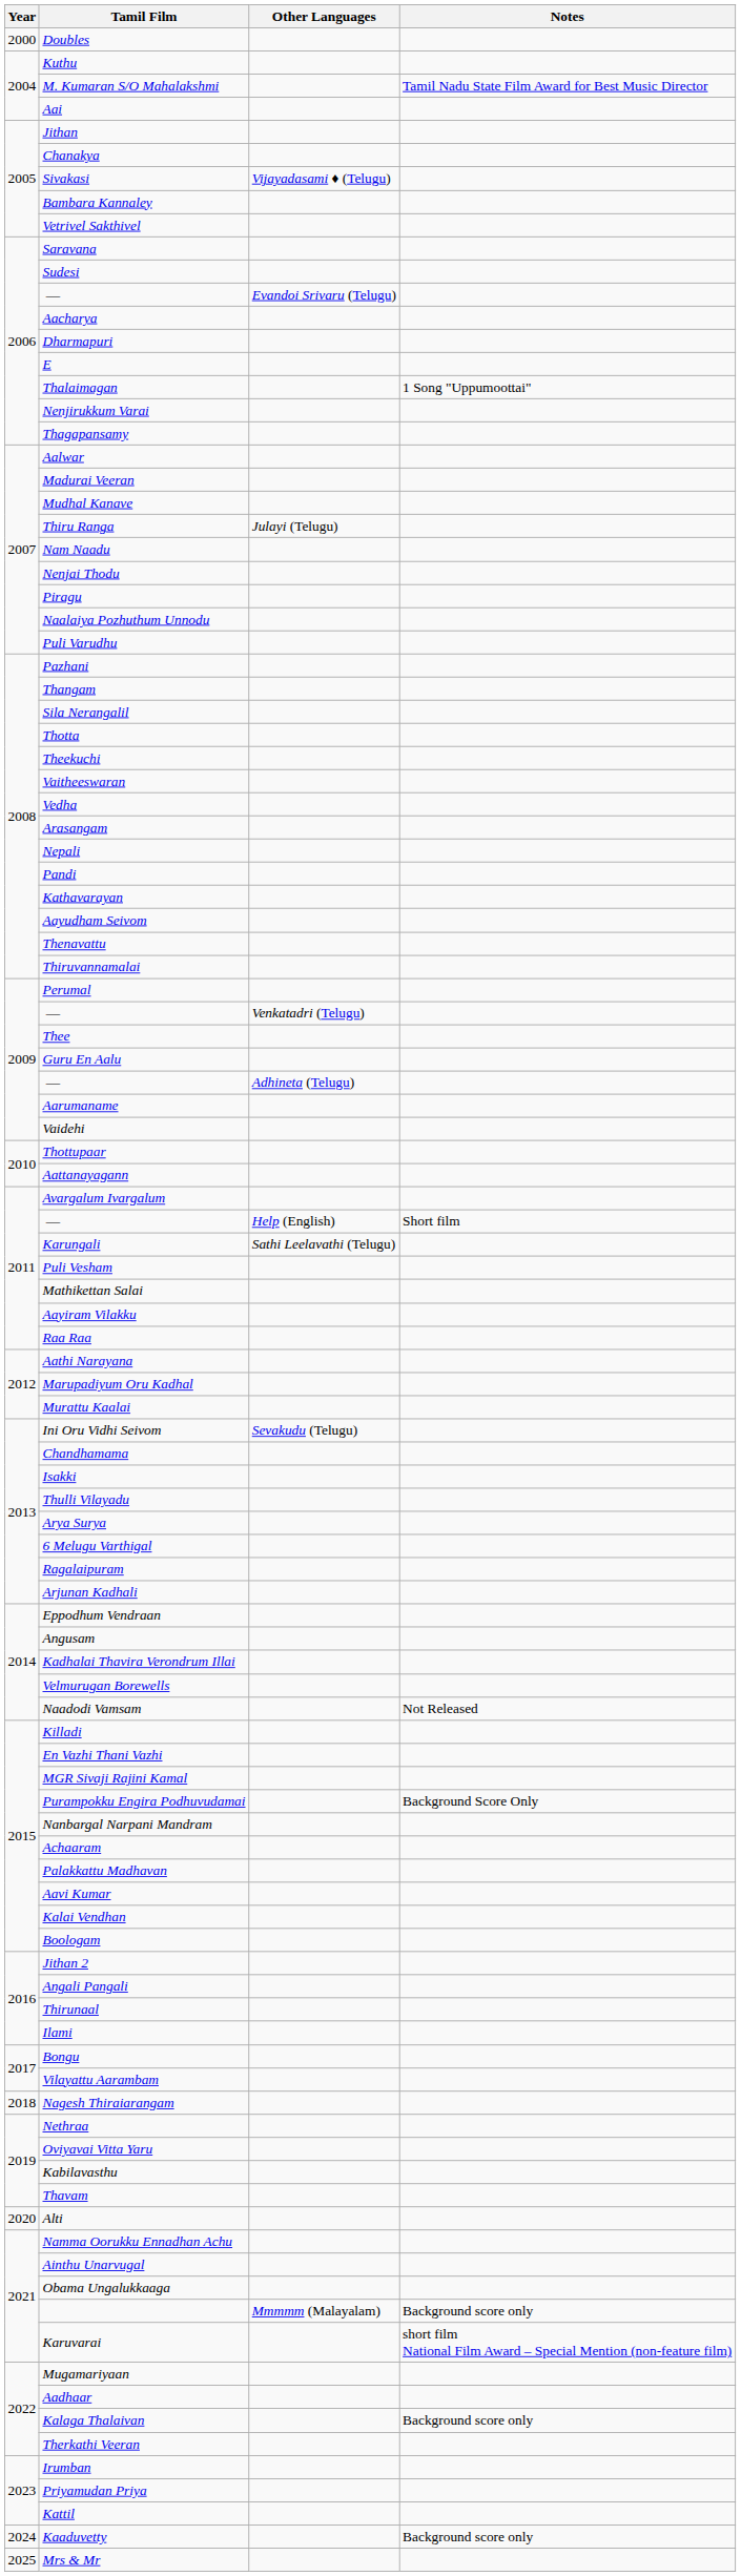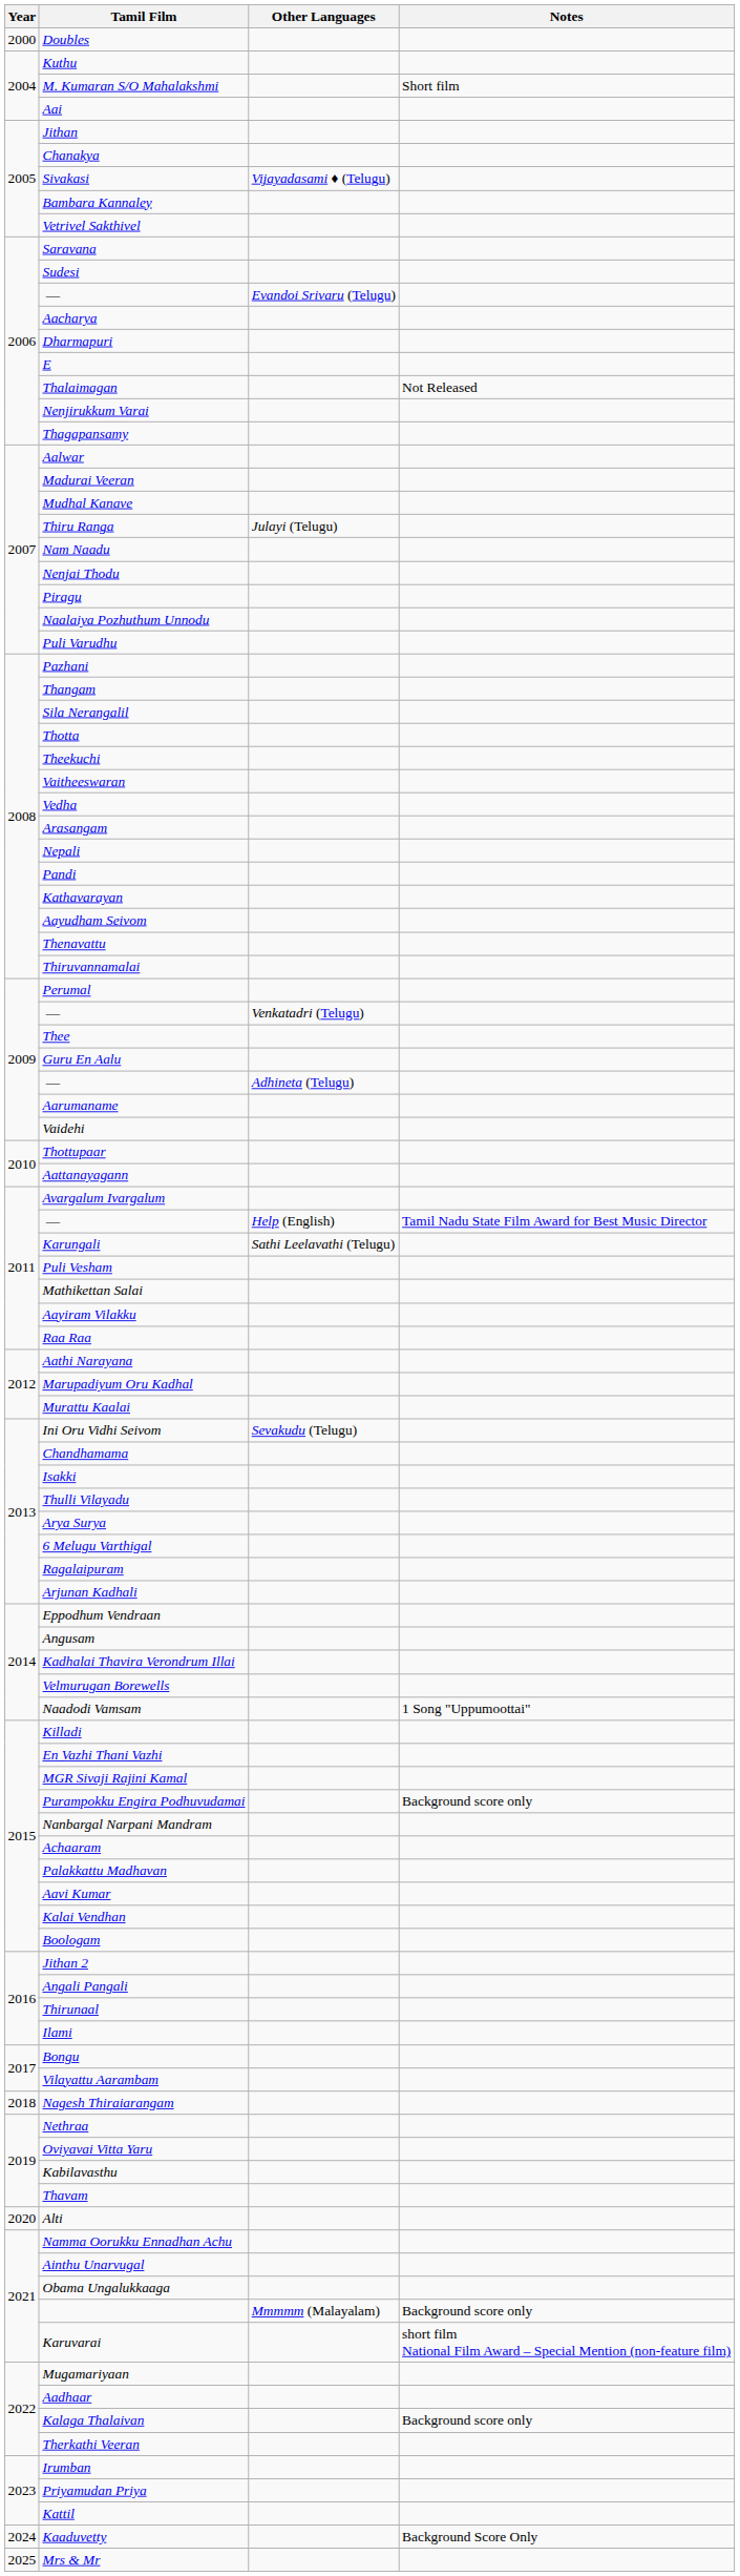 <table class="wikitable" style="font-size: 95%;">
 <tr>
 <th>Year</th>
 <th>Tamil Film</th>
 <th>Other Languages</th>
 <th>Notes</th>
 </tr>
 <tr>
 <td rowspan="1">2000</td>
 <td><em><a href='#'>Doubles</a></em></td>
 <td></td>
 <td></td>
 </tr>
 <tr>
 <td rowspan="3">2004</td>
 <td><em><a href='#'>Kuthu</a></em></td>
 <td></td>
 <td></td>
 </tr>
 <tr>
 <td><em><a href='#'>M. Kumaran S/O Mahalakshmi</a></em></td>
 <td></td>
-<td><a href='#'>Tamil Nadu State Film Award for Best Music Director</a></td>
+<td>Short film</td>
 </tr>
 <tr>
 <td><em><a href='#'>Aai</a></em></td>
 <td></td>
 <td></td>
 </tr>
 <tr>
 <td rowspan="5">2005</td>
 <td><em><a href='#'>Jithan</a></em></td>
 <td></td>
 <td></td>
 </tr>
 <tr>
 <td><em><a href='#'>Chanakya</a></em></td>
 <td></td>
 <td></td>
 </tr>
 <tr>
 <td><em><a href='#'>Sivakasi</a></em></td>
 <td><em><a href='#'>Vijayadasami</a></em>  ♦ (<a href='#'>Telugu</a>)</td>
 <td></td>
 </tr>
 <tr>
 <td><em><a href='#'>Bambara Kannaley</a></em></td>
 <td></td>
 <td></td>
 </tr>
 <tr>
 <td><em><a href='#'>Vetrivel Sakthivel</a></em></td>
 <td></td>
 <td></td>
 </tr>
 <tr>
 <td rowspan="9">2006</td>
 <td><em><a href='#'>Saravana</a></em></td>
 <td></td>
 <td></td>
 </tr>
 <tr>
 <td><em><a href='#'>Sudesi</a></em></td>
 <td></td>
 <td></td>
 </tr>
 <tr>
 <td> —</td>
 <td><em><a href='#'>Evandoi Srivaru</a></em> (<a href='#'>Telugu</a>)</td>
 <td></td>
 </tr>
 <tr>
 <td><em><a href='#'>Aacharya</a></em></td>
 <td></td>
 <td></td>
 </tr>
 <tr>
 <td><em><a href='#'>Dharmapuri</a></em></td>
 <td></td>
 <td></td>
 </tr>
 <tr>
 <td><em><a href='#'>E</a></em></td>
 <td></td>
 <td></td>
 </tr>
 <tr>
 <td><em><a href='#'>Thalaimagan</a></em></td>
 <td></td>
-<td>1 Song "Uppumoottai"</td>
+<td>Not Released</td>
 </tr>
 <tr>
 <td><em><a href='#'>Nenjirukkum Varai</a></em></td>
 <td></td>
 <td></td>
 </tr>
 <tr>
 <td><em><a href='#'>Thagapansamy</a></em></td>
 <td></td>
 <td></td>
 </tr>
 <tr>
 <td rowspan="9">2007</td>
 <td><em><a href='#'>Aalwar</a></em></td>
 <td></td>
 <td></td>
 </tr>
 <tr>
 <td><em><a href='#'>Madurai Veeran</a></em></td>
 <td></td>
 <td></td>
 </tr>
 <tr>
 <td><em><a href='#'>Mudhal Kanave</a></em></td>
 <td></td>
 <td></td>
 </tr>
 <tr>
 <td><em><a href='#'>Thiru Ranga</a></em></td>
 <td><em>Julayi</em> (Telugu)</td>
 <td></td>
 </tr>
 <tr>
 <td><em><a href='#'>Nam Naadu</a></em></td>
 <td></td>
 <td></td>
 </tr>
 <tr>
 <td><em><a href='#'>Nenjai Thodu</a></em></td>
 <td></td>
 <td></td>
 </tr>
 <tr>
 <td><em><a href='#'>Piragu</a></em></td>
 <td></td>
 <td></td>
 </tr>
 <tr>
 <td><em><a href='#'>Naalaiya Pozhuthum Unnodu</a></em></td>
 <td></td>
 <td></td>
 </tr>
 <tr>
 <td><em><a href='#'>Puli Varudhu</a></em></td>
 <td></td>
 <td></td>
 </tr>
 <tr>
 <td rowspan="14">2008</td>
 <td><em><a href='#'>Pazhani</a></em></td>
 <td></td>
 <td></td>
 </tr>
 <tr>
 <td><em><a href='#'>Thangam</a></em></td>
 <td></td>
 <td></td>
 </tr>
 <tr>
 <td><em><a href='#'>Sila Nerangalil</a></em></td>
 <td></td>
 <td></td>
 </tr>
 <tr>
 <td><em><a href='#'>Thotta</a></em></td>
 <td></td>
 <td></td>
 </tr>
 <tr>
 <td><em><a href='#'>Theekuchi</a></em></td>
 <td></td>
 <td></td>
 </tr>
 <tr>
 <td><em><a href='#'>Vaitheeswaran</a></em></td>
 <td></td>
 <td></td>
 </tr>
 <tr>
 <td><em><a href='#'>Vedha</a></em></td>
 <td></td>
 <td></td>
 </tr>
 <tr>
 <td><em><a href='#'>Arasangam</a></em></td>
 <td></td>
 <td></td>
 </tr>
 <tr>
 <td><em><a href='#'>Nepali</a></em></td>
 <td></td>
 <td></td>
 </tr>
 <tr>
 <td><em><a href='#'>Pandi</a></em></td>
 <td></td>
 <td></td>
 </tr>
 <tr>
 <td><em><a href='#'>Kathavarayan</a></em></td>
 <td></td>
 <td></td>
 </tr>
 <tr>
 <td><em><a href='#'>Aayudham Seivom</a></em></td>
 <td></td>
 <td></td>
 </tr>
 <tr>
 <td><em><a href='#'>Thenavattu</a></em></td>
 <td></td>
 <td></td>
 </tr>
 <tr>
 <td><em><a href='#'>Thiruvannamalai</a></em></td>
 <td></td>
 <td></td>
 </tr>
 <tr>
 <td rowspan="7">2009</td>
 <td><em><a href='#'>Perumal</a></em></td>
 <td></td>
 <td></td>
 </tr>
 <tr>
 <td> —</td>
 <td><em>Venkatadri</em> (<a href='#'>Telugu</a>)</td>
 <td></td>
 </tr>
 <tr>
 <td><em><a href='#'>Thee</a></em></td>
 <td></td>
 <td></td>
 </tr>
 <tr>
 <td><em><a href='#'>Guru En Aalu</a></em></td>
 <td></td>
 <td></td>
 </tr>
 <tr>
 <td> —</td>
 <td><em><a href='#'>Adhineta</a></em> (<a href='#'>Telugu</a>)</td>
 <td></td>
 </tr>
 <tr>
 <td><em><a href='#'>Aarumaname</a></em></td>
 <td></td>
 <td></td>
 </tr>
 <tr>
 <td><em>Vaidehi</em></td>
 <td></td>
 <td></td>
 </tr>
 <tr>
 <td rowspan="2">2010</td>
 <td><em><a href='#'>Thottupaar</a></em></td>
 <td></td>
 <td></td>
 </tr>
 <tr>
 <td><em><a href='#'>Aattanayagann</a></em></td>
 <td></td>
 <td></td>
 </tr>
 <tr>
 <td rowspan="7">2011</td>
 <td><em><a href='#'>Avargalum Ivargalum</a></em></td>
 <td></td>
 <td></td>
 </tr>
 <tr>
 <td> —</td>
 <td><em><a href='#'>Help</a></em> (English)</td>
-<td>Short film</td>
+<td><a href='#'>Tamil Nadu State Film Award for Best Music Director</a></td>
 </tr>
 <tr>
 <td><em><a href='#'>Karungali</a></em></td>
 <td><em>Sathi Leelavathi</em> (Telugu)</td>
 <td></td>
 </tr>
 <tr>
 <td><em><a href='#'>Puli Vesham</a></em></td>
 <td></td>
 <td></td>
 </tr>
 <tr>
 <td><em>Mathikettan Salai</em></td>
 <td></td>
 <td></td>
 </tr>
 <tr>
 <td><em><a href='#'>Aayiram Vilakku</a></em></td>
 <td></td>
 <td></td>
 </tr>
 <tr>
 <td><em><a href='#'>Raa Raa</a></em></td>
 <td></td>
 <td></td>
 </tr>
 <tr>
 <td rowspan="3">2012</td>
 <td><em><a href='#'>Aathi Narayana</a></em></td>
 <td></td>
 <td></td>
 </tr>
 <tr>
 <td><em><a href='#'>Marupadiyum Oru Kadhal</a></em></td>
 <td></td>
 <td></td>
 </tr>
 <tr>
 <td><em><a href='#'>Murattu Kaalai</a></em></td>
 <td></td>
 <td></td>
 </tr>
 <tr>
 <td rowspan="8">2013</td>
 <td><em>Ini Oru Vidhi Seivom</em></td>
 <td><em><a href='#'>Sevakudu</a></em> (Telugu)</td>
 <td></td>
 </tr>
 <tr>
 <td><em><a href='#'>Chandhamama</a></em></td>
 <td></td>
 <td></td>
 </tr>
 <tr>
 <td><em><a href='#'>Isakki</a></em></td>
 <td></td>
 <td></td>
 </tr>
 <tr>
 <td><em><a href='#'>Thulli Vilayadu</a></em></td>
 <td></td>
 <td></td>
 </tr>
 <tr>
 <td><em><a href='#'>Arya Surya</a></em></td>
 <td></td>
 <td></td>
 </tr>
 <tr>
 <td><em><a href='#'>6 Melugu Varthigal</a></em></td>
 <td></td>
 <td></td>
 </tr>
 <tr>
 <td><em><a href='#'>Ragalaipuram</a></em></td>
 <td></td>
 <td></td>
 </tr>
 <tr>
 <td><em><a href='#'>Arjunan Kadhali</a></em></td>
 <td></td>
 <td></td>
 </tr>
 <tr>
 <td rowspan="5">2014</td>
 <td><em>Eppodhum Vendraan</em></td>
 <td></td>
 <td></td>
 </tr>
 <tr>
 <td><em>Angusam</em></td>
 <td></td>
 <td></td>
 </tr>
 <tr>
 <td><em><a href='#'>Kadhalai Thavira Verondrum Illai</a></em></td>
 <td></td>
 <td></td>
 </tr>
 <tr>
 <td><em><a href='#'>Velmurugan Borewells</a></em></td>
 <td></td>
 <td></td>
 </tr>
 <tr>
 <td><em>Naadodi Vamsam</em></td>
 <td></td>
-<td>Not Released</td>
+<td>1 Song "Uppumoottai"</td>
 </tr>
 <tr>
 <td rowspan="10">2015</td>
 <td><em><a href='#'>Killadi</a></em></td>
 <td></td>
 <td></td>
 </tr>
 <tr>
 <td><em><a href='#'>En Vazhi Thani Vazhi</a></em></td>
 <td></td>
 <td></td>
 </tr>
 <tr>
 <td><em><a href='#'>MGR Sivaji Rajini Kamal</a></em></td>
 <td></td>
 <td></td>
 </tr>
 <tr>
 <td><em><a href='#'>Purampokku Engira Podhuvudamai</a></em></td>
 <td></td>
-<td>Background Score Only</td>
+<td>Background score only</td>
 </tr>
 <tr>
 <td><em>Nanbargal Narpani Mandram</em></td>
 <td></td>
 <td></td>
 </tr>
 <tr>
 <td><em><a href='#'>Achaaram</a></em></td>
 <td></td>
 <td></td>
 </tr>
 <tr>
 <td><em><a href='#'>Palakkattu Madhavan</a></em></td>
 <td></td>
 <td></td>
 </tr>
 <tr>
 <td><em><a href='#'>Aavi Kumar</a></em></td>
 <td></td>
 <td></td>
 </tr>
 <tr>
 <td><em><a href='#'>Kalai Vendhan</a></em></td>
 <td></td>
 <td></td>
 </tr>
 <tr>
 <td><em><a href='#'>Boologam</a></em></td>
 <td></td>
 <td></td>
 </tr>
 <tr>
 <td rowspan="4">2016</td>
 <td><em><a href='#'>Jithan 2</a></em></td>
 <td></td>
 <td></td>
 </tr>
 <tr>
 <td><em><a href='#'>Angali Pangali</a></em></td>
 <td></td>
 <td></td>
 </tr>
 <tr>
 <td><em><a href='#'>Thirunaal</a></em></td>
 <td></td>
 <td></td>
 </tr>
 <tr>
 <td><em><a href='#'>Ilami</a></em></td>
 <td></td>
 <td></td>
 </tr>
 <tr>
 <td rowspan="2">2017</td>
 <td><em><a href='#'>Bongu</a></em></td>
 <td></td>
 <td></td>
 </tr>
 <tr>
 <td><em><a href='#'>Vilayattu Aarambam</a></em></td>
 <td></td>
 <td></td>
 </tr>
 <tr>
 <td rowspan="1">2018</td>
 <td><em><a href='#'>Nagesh Thiraiarangam</a></em></td>
 <td></td>
 <td></td>
 </tr>
 <tr>
 <td rowspan="4">2019</td>
 <td><em><a href='#'>Nethraa</a></em></td>
 <td></td>
 <td></td>
 </tr>
 <tr>
 <td><em><a href='#'>Oviyavai Vitta Yaru</a></em></td>
 <td></td>
 <td></td>
 </tr>
 <tr>
 <td><em>Kabilavasthu</em></td>
 <td></td>
 <td></td>
 </tr>
 <tr>
 <td><em><a href='#'>Thavam</a></em></td>
 <td></td>
 <td></td>
 </tr>
 <tr>
 <td>2020</td>
 <td><em>Alti</em></td>
 <td></td>
 <td></td>
 </tr>
 <tr>
 <td rowspan="5">2021</td>
 <td><em><a href='#'>Namma Oorukku Ennadhan Achu</a></em></td>
 <td></td>
 <td></td>
 </tr>
 <tr>
 <td><em><a href='#'>Ainthu Unarvugal</a></em></td>
 <td></td>
 <td></td>
 </tr>
 <tr>
 <td><em>Obama Ungalukkaaga</em></td>
 <td></td>
 <td></td>
 </tr>
 <tr>
 <td></td>
 <td><em><a href='#'>Mmmmm</a></em> (Malayalam)</td>
 <td>Background score only</td>
 </tr>
 <tr>
 <td><em>Karuvarai</em></td>
 <td></td>
 <td>short film<br><a href='#'>National Film Award – Special Mention (non-feature film)</a></td>
 </tr>
 <tr>
 <td rowspan=4>2022</td>
 <td><em>Mugamariyaan</em></td>
 <td></td>
 <td></td>
 </tr>
 <tr>
 <td><em><a href='#'>Aadhaar</a></em></td>
 <td></td>
 <td></td>
 </tr>
 <tr>
 <td><em><a href='#'>Kalaga Thalaivan</a></em></td>
 <td></td>
 <td>Background score only</td>
 </tr>
 <tr>
 <td><em><a href='#'>Therkathi Veeran</a></em></td>
 <td></td>
 <td></td>
 </tr>
 <tr>
 <td rowspan=3>2023</td>
 <td><em><a href='#'>Irumban</a></em></td>
 <td></td>
 </tr>
 <tr>
 <td><em><a href='#'>Priyamudan Priya</a></em></td>
 <td></td>
 <td></td>
 </tr>
 <tr>
 <td><em><a href='#'>Kattil</a></em></td>
 <td></td>
 <td></td>
 </tr>
 <tr>
 <td>2024</td>
 <td><em><a href='#'>Kaaduvetty</a></em></td>
 <td></td>
-<td>Background score only</td>
+<td>Background Score Only</td>
 </tr>
 <tr>
 <td>2025</td>
 <td><em><a href='#'>Mrs & Mr</a></em></td>
 <td></td>
 <td></td>
 </tr>
 </table>
